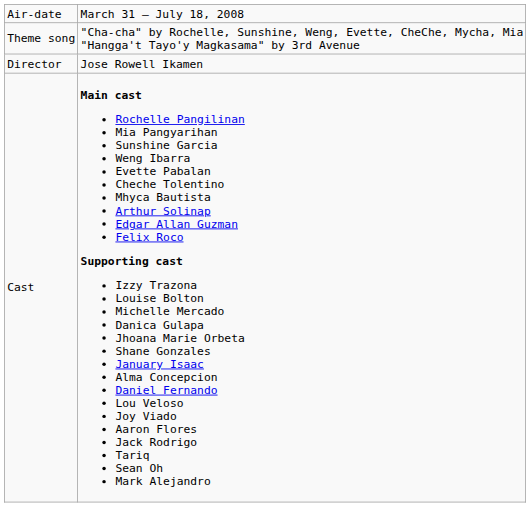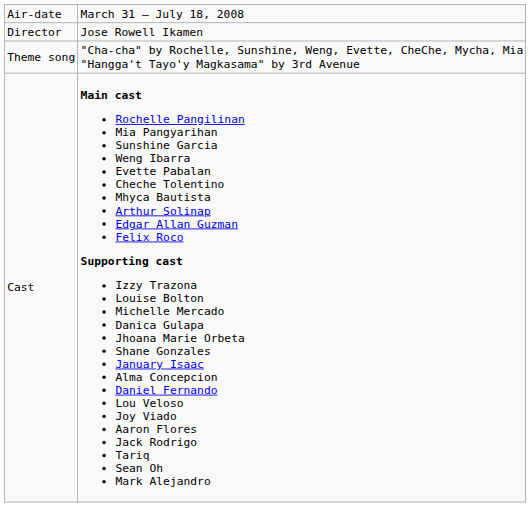 <table class="wikitable">
 <tr>
 <td>Air-date</td>
 <td>March 31 – July 18, 2008</td>
 </tr>
 <tr>
+<td>Director</td>
+<td>Jose Rowell Ikamen</td>
+</tr>
+<tr>
 <td>Theme song</td>
 <td>"Cha-cha" by Rochelle, Sunshine, Weng, Evette, CheChe, Mycha, Mia <br> "Hangga't Tayo'y Magkasama" by 3rd Avenue</td>
-</tr>
-<tr>
-<td>Director</td>
-<td>Jose Rowell Ikamen</td>
 </tr>
 <tr>
 <td>Cast</td>
 <td><br><strong>Main cast</strong><ul><li><a href='#'>Rochelle Pangilinan</a></li><li>Mia Pangyarihan</li><li>Sunshine Garcia</li><li>Weng Ibarra</li><li>Evette Pabalan</li><li>Cheche Tolentino</li><li>Mhyca Bautista</li><li><a href='#'>Arthur Solinap</a></li><li><a href='#'>Edgar Allan Guzman</a></li><li><a href='#'>Felix Roco</a></li></ul><strong>Supporting cast</strong><ul><li>Izzy Trazona</li><li>Louise Bolton</li><li>Michelle Mercado</li><li>Danica Gulapa</li><li>Jhoana Marie Orbeta</li><li>Shane Gonzales</li><li><a href='#'>January Isaac</a></li><li>Alma Concepcion</li><li><a href='#'>Daniel Fernando</a></li><li>Lou Veloso</li><li>Joy Viado</li><li>Aaron Flores</li><li>Jack Rodrigo</li><li>Tariq</li><li>Sean Oh</li><li>Mark Alejandro</li></ul></td>
 </tr>
 </table>
